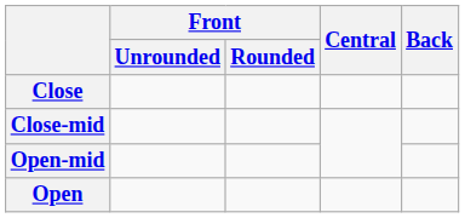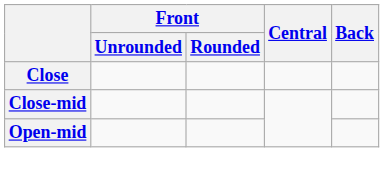 <table class="wikitable" style="text-align: center;">
 <tr>
 <th rowspan="2"></th>
 <th colspan="2"><a href='#'>Front</a></th>
 <th rowspan="2"><a href='#'>Central</a></th>
 <th rowspan="2"><a href='#'>Back</a></th>
 </tr>
 <tr>
 <th><a href='#'>Unrounded</a></th>
 <th><a href='#'>Rounded</a></th>
 </tr>
 <tr>
 <th><a href='#'>Close</a></th>
 <td></td>
 <td></td>
 <td></td>
 <td></td>
 </tr>
 <tr>
 <th><a href='#'>Close-mid</a></th>
 <td></td>
 <td></td>
 <td rowspan="2"></td>
 <td></td>
 </tr>
 <tr>
 <th><a href='#'>Open-mid</a></th>
 <td></td>
 <td></td>
 <td></td>
 </tr>
-<tr>
-<th><a href='#'>Open</a></th>
-<td></td>
-<td></td>
-<td></td>
-<td></td>
-</tr>
 </table>
